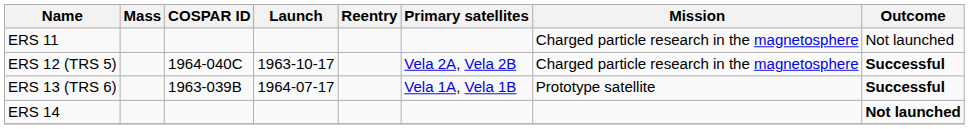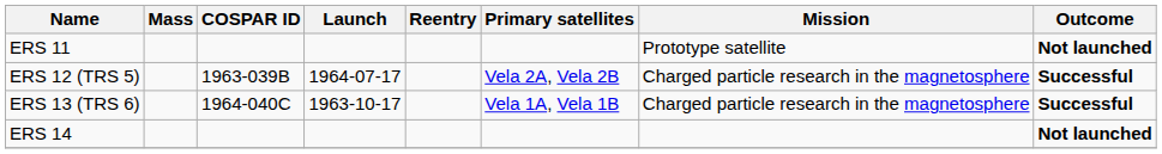 <table class="wikitable" border="1">
 <tr>
 <th>Name</th>
 <th>Mass</th>
 <th>COSPAR ID</th>
 <th>Launch</th>
 <th>Reentry</th>
 <th>Primary satellites</th>
 <th>Mission</th>
 <th>Outcome</th>
 </tr>
 <tr>
 <td>ERS 11</td>
 <td></td>
 <td></td>
 <td></td>
 <td></td>
 <td></td>
-<td>Charged particle research in the <a href='#'>magnetosphere</a></td>
-<td>Not launched</td>
+<td>Prototype satellite</td>
+<td><strong>Not launched</strong></td>
 </tr>
 <tr>
 <td>ERS 12 (TRS 5)</td>
 <td></td>
-<td>1964-040C</td>
-<td>1963-10-17</td>
+<td>1963-039B</td>
+<td>1964-07-17</td>
 <td></td>
 <td><a href='#'>Vela 2A</a>, <a href='#'>Vela 2B</a></td>
 <td>Charged particle research in the <a href='#'>magnetosphere</a></td>
 <td><strong>Successful</strong></td>
 </tr>
 <tr>
 <td>ERS 13 (TRS 6)</td>
 <td></td>
-<td>1963-039B</td>
-<td>1964-07-17</td>
+<td>1964-040C</td>
+<td>1963-10-17</td>
 <td></td>
 <td><a href='#'>Vela 1A</a>, <a href='#'>Vela 1B</a></td>
-<td>Prototype satellite</td>
+<td>Charged particle research in the <a href='#'>magnetosphere</a></td>
 <td><strong>Successful</strong></td>
 </tr>
 <tr>
 <td>ERS 14</td>
 <td></td>
 <td></td>
 <td></td>
 <td></td>
 <td></td>
 <td></td>
 <td><strong>Not launched</strong></td>
 </tr>
 <tr>
 </tr>
 </table>
